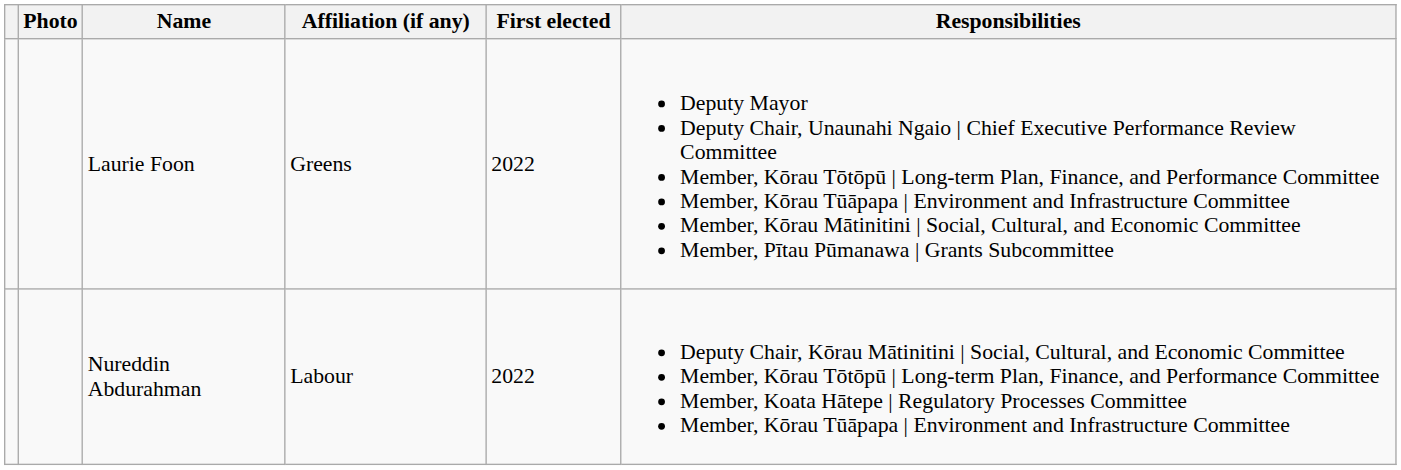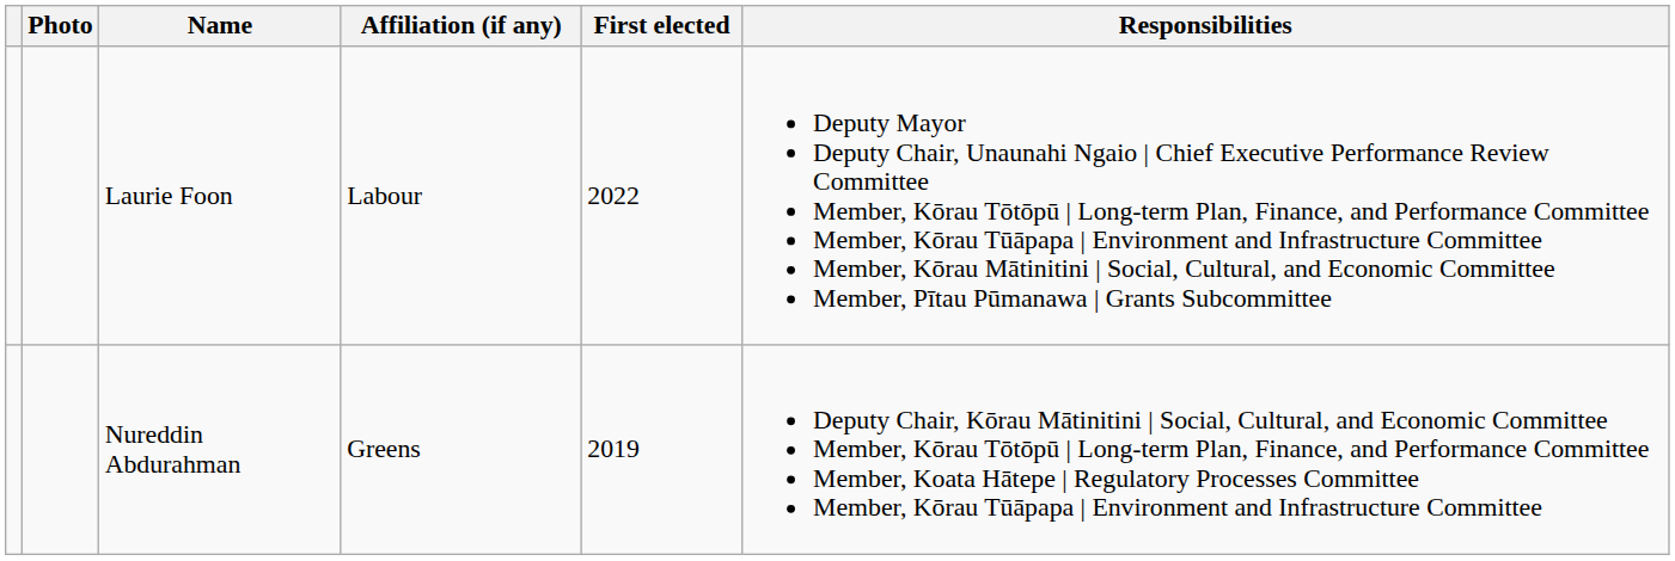 <table class="wikitable" width="81%">
 <tr>
 <th width="1%"></th>
 <th>Photo</th>
 <th width="15%">Name</th>
 <th width="15%">Affiliation (if any)</th>
 <th width="10%">First elected</th>
 <th width="60%">Responsibilities</th>
 </tr>
 <tr>
 <td bgcolor=></td>
 <td></td>
 <td>Laurie Foon</td>
-<td>Greens</td>
+<td>Labour</td>
 <td>2022</td>
 <td><br><ul><li>Deputy Mayor</li><li>Deputy Chair, Unaunahi Ngaio | Chief Executive Performance Review Committee</li><li>Member, Kōrau Tōtōpū | Long-term Plan, Finance, and Performance Committee</li><li>Member, Kōrau Tūāpapa | Environment and Infrastructure Committee</li><li>Member, Kōrau Mātinitini | Social, Cultural, and Economic Committee</li><li>Member, Pītau Pūmanawa | Grants Subcommittee</li></ul></td>
 </tr>
 <tr>
 <td bgcolor=></td>
 <td></td>
 <td>Nureddin Abdurahman</td>
-<td>Labour</td>
-<td>2022</td>
+<td>Greens</td>
+<td>2019</td>
 <td><br><ul><li>Deputy Chair, Kōrau Mātinitini | Social, Cultural, and Economic Committee</li><li>Member, Kōrau Tōtōpū | Long-term Plan, Finance, and Performance Committee</li><li>Member, Koata Hātepe | Regulatory Processes Committee</li><li>Member, Kōrau Tūāpapa | Environment and Infrastructure Committee</li></ul></td>
 </tr>
 </table>
